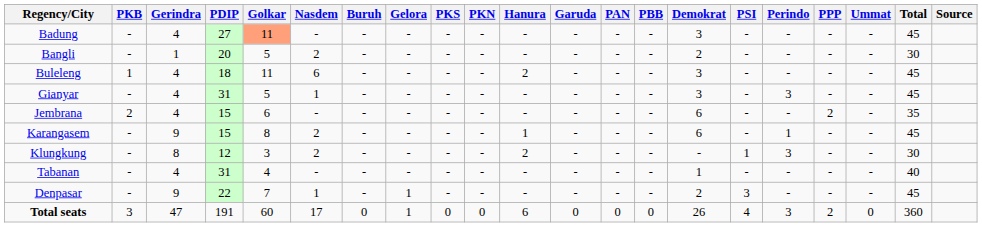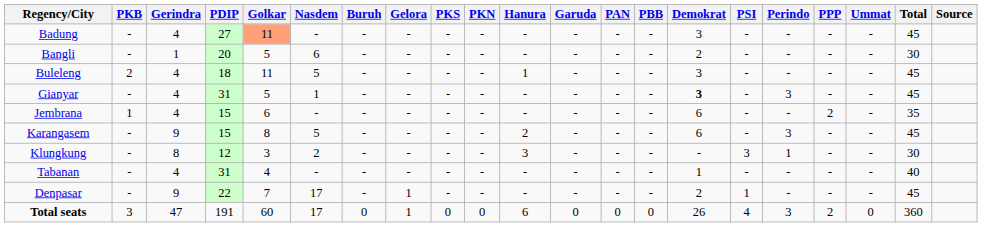 <table class="wikitable sortable" style="text-align:center">
 <tr>
 <th scope=col width=10%>Regency/City</th>
 <th scope=col width=3%><a href='#'>PKB</a></th>
 <th scope=col width=3%><a href='#'>Gerindra</a></th>
 <th scope=col width=3%><a href='#'>PDIP</a></th>
 <th scope=col width=3%><a href='#'>Golkar</a></th>
 <th scope=col width=3%><a href='#'>Nasdem</a></th>
 <th scope=col width=3%><a href='#'>Buruh</a></th>
 <th scope=col width=3%><a href='#'>Gelora</a></th>
 <th scope=col width=3%><a href='#'>PKS</a></th>
 <th scope=col width=3%><a href='#'>PKN</a></th>
 <th scope=col width=3%><a href='#'>Hanura</a></th>
 <th scope=col width=3%><a href='#'>Garuda</a></th>
 <th scope=col width=3%><a href='#'>PAN</a></th>
 <th scope=col width=3%><a href='#'>PBB</a></th>
 <th scope=col width=3%><a href='#'>Demokrat</a></th>
 <th scope=col width=3%><a href='#'>PSI</a></th>
 <th scope=col width=3%><a href='#'>Perindo</a></th>
 <th scope=col width=3%><a href='#'>PPP</a></th>
 <th scope=col width=3%><a href='#'>Ummat</a></th>
 <th scope=col width=3%>Total</th>
 <th scope=col width=3%>Source</th>
 </tr>
 <tr>
 <td><a href='#'>Badung</a></td>
 <td>-</td>
 <td>4</td>
 <td style="background:#cfc;">27</td>
 <td style="background: lightsalmon;">11</td>
 <td>-</td>
 <td>-</td>
 <td>-</td>
 <td>-</td>
 <td>-</td>
 <td>-</td>
 <td>-</td>
 <td>-</td>
 <td>-</td>
 <td>3</td>
 <td>-</td>
 <td>-</td>
 <td>-</td>
 <td>-</td>
 <td>45</td>
 <td></td>
 </tr>
 <tr>
 <td><a href='#'>Bangli</a></td>
 <td>-</td>
 <td>1</td>
 <td style="background:#cfc;">20</td>
 <td>5</td>
-<td>2</td>
+<td>6</td>
 <td>-</td>
 <td>-</td>
 <td>-</td>
 <td>-</td>
 <td>-</td>
 <td>-</td>
 <td>-</td>
 <td>-</td>
 <td>2</td>
 <td>-</td>
 <td>-</td>
 <td>-</td>
 <td>-</td>
 <td>30</td>
 <td></td>
 </tr>
 <tr>
 <td><a href='#'>Buleleng</a></td>
-<td>1</td>
+<td>2</td>
 <td>4</td>
 <td style="background:#cfc;">18</td>
 <td>11</td>
-<td>6</td>
+<td>5</td>
 <td>-</td>
 <td>-</td>
 <td>-</td>
 <td>-</td>
-<td>2</td>
+<td>1</td>
 <td>-</td>
 <td>-</td>
 <td>-</td>
 <td>3</td>
 <td>-</td>
 <td>-</td>
 <td>-</td>
 <td>-</td>
 <td>45</td>
 <td></td>
 </tr>
 <tr>
 <td><a href='#'>Gianyar</a></td>
 <td>-</td>
 <td>4</td>
 <td style="background:#cfc;">31</td>
 <td>5</td>
 <td>1</td>
 <td>-</td>
 <td>-</td>
 <td>-</td>
 <td>-</td>
 <td>-</td>
 <td>-</td>
 <td>-</td>
 <td>-</td>
-<td>3</td>
+<td><strong>3</strong></td>
 <td>-</td>
 <td>3</td>
 <td>-</td>
 <td>-</td>
 <td>45</td>
 <td></td>
 </tr>
 <tr>
 <td><a href='#'>Jembrana</a></td>
-<td>2</td>
+<td>1</td>
 <td>4</td>
 <td style="background:#cfc;">15</td>
 <td>6</td>
 <td>-</td>
 <td>-</td>
 <td>-</td>
 <td>-</td>
 <td>-</td>
 <td>-</td>
 <td>-</td>
 <td>-</td>
 <td>-</td>
 <td>6</td>
 <td>-</td>
 <td>-</td>
 <td>2</td>
 <td>-</td>
 <td>35</td>
 <td></td>
 </tr>
 <tr>
 <td><a href='#'>Karangasem</a></td>
 <td>-</td>
 <td>9</td>
 <td style="background:#cfc;">15</td>
 <td>8</td>
-<td>2</td>
+<td>5</td>
 <td>-</td>
 <td>-</td>
 <td>-</td>
 <td>-</td>
-<td>1</td>
+<td>2</td>
 <td>-</td>
 <td>-</td>
 <td>-</td>
 <td>6</td>
 <td>-</td>
-<td>1</td>
+<td>3</td>
 <td>-</td>
 <td>-</td>
 <td>45</td>
 <td></td>
 </tr>
 <tr>
 <td><a href='#'>Klungkung</a></td>
 <td>-</td>
 <td>8</td>
 <td style="background:#cfc;">12</td>
 <td>3</td>
 <td>2</td>
 <td>-</td>
 <td>-</td>
 <td>-</td>
 <td>-</td>
-<td>2</td>
+<td>3</td>
 <td>-</td>
 <td>-</td>
 <td>-</td>
 <td>-</td>
+<td>3</td>
 <td>1</td>
-<td>3</td>
 <td>-</td>
 <td>-</td>
 <td>30</td>
 <td></td>
 </tr>
 <tr>
 <td><a href='#'>Tabanan</a></td>
 <td>-</td>
 <td>4</td>
 <td style="background:#cfc;">31</td>
 <td>4</td>
 <td>-</td>
 <td>-</td>
 <td>-</td>
 <td>-</td>
 <td>-</td>
 <td>-</td>
 <td>-</td>
 <td>-</td>
 <td>-</td>
 <td>1</td>
 <td>-</td>
 <td>-</td>
 <td>-</td>
 <td>-</td>
 <td>40</td>
 <td></td>
 </tr>
 <tr>
 <td><a href='#'>Denpasar</a></td>
 <td>-</td>
 <td>9</td>
 <td style="background:#cfc;">22</td>
 <td>7</td>
-<td>1</td>
+<td>17</td>
 <td>-</td>
 <td>1</td>
 <td>-</td>
 <td>-</td>
 <td>-</td>
 <td>-</td>
 <td>-</td>
 <td>-</td>
 <td>2</td>
-<td>3</td>
+<td>1</td>
 <td>-</td>
 <td>-</td>
 <td>-</td>
 <td>45</td>
 <td></td>
 </tr>
 <tr>
 <td><strong>Total seats</strong></td>
 <td>3</td>
 <td>47</td>
 <td>191</td>
 <td>60</td>
 <td>17</td>
 <td>0</td>
 <td>1</td>
 <td>0</td>
 <td>0</td>
 <td>6</td>
 <td>0</td>
 <td>0</td>
 <td>0</td>
 <td>26</td>
 <td>4</td>
 <td>3</td>
 <td>2</td>
 <td>0</td>
 <td>360</td>
 </tr>
 </table>
